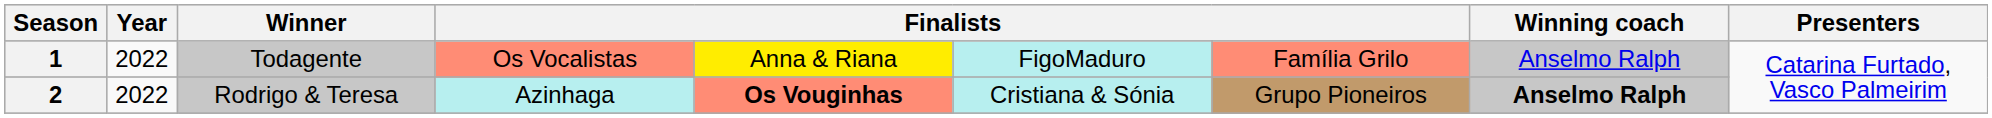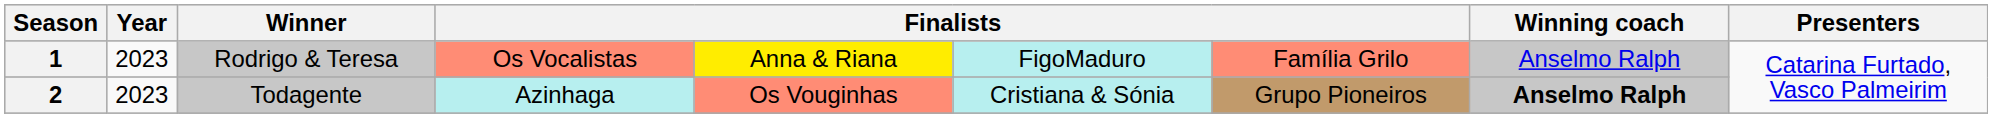 <table class="wikitable" style="text-align:center; font-size:95%; line-height:16px; width:100%">
 <tr>
 <th scope="col" width="01%">Season</th>
 <th scope="col" width="01%">Year</th>
 <th scope="col" width="10%">Winner</th>
 <th colspan="4" width="00%">Finalists</th>
 <th scope="col" width="10%">Winning coach</th>
 <th scope="col" width="10%">Presenters</th>
 </tr>
 <tr>
 <th>1</th>
-<td>2022</td>
-<td style="background:#c7c7c7">Todagente</td>
+<td>2023</td>
+<td style="background:#c7c7c7">Rodrigo & Teresa</td>
 <td style="background:#ff8c75; width:10%">Os Vocalistas</td>
 <td style="background:#ffed00; width:10%">Anna & Riana</td>
 <td style="background:#b7efef">FigoMaduro</td>
 <td style="background:#ff8c75; width:10%">Família Grilo</td>
 <td style="background:#c7c7c7"><a href='#'>Anselmo Ralph</a></td>
 <td rowspan="2"><a href='#'>Catarina Furtado</a>,<br><a href='#'>Vasco Palmeirim</a></td>
 </tr>
 <tr>
 <th>2</th>
-<td>2022</td>
-<td style="background:#c7c7c7">Rodrigo & Teresa</td>
+<td>2023</td>
+<td style="background:#c7c7c7">Todagente</td>
 <td style="background:#b7efef">Azinhaga</td>
-<td style="background:#ff8c75"><strong>Os Vouginhas</strong></td>
+<td style="background:#ff8c75">Os Vouginhas</td>
 <td style="background:#b7efef; width:10%">Cristiana & Sónia</td>
 <td style="background:#C19A6B">Grupo Pioneiros</td>
 <td style="background:#c7c7c7"><strong>Anselmo Ralph</strong></td>
 </tr>
 </table>
